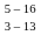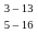 <table style="text-align:center">
 <tr>
 <th width=200></th>
 <th width=100></th>
 <th width=200></th>
 </tr>
 <tr>
 <td align=right></td>
-<td>5 – 16</td>
+<td>3 – 13</td>
 <td align=left><strong></strong></td>
 </tr>
 <tr>
 <td align=right></td>
-<td>3 – 13</td>
+<td>5 – 16</td>
 <td align=left><strong></strong></td>
 </tr>
 </table>
